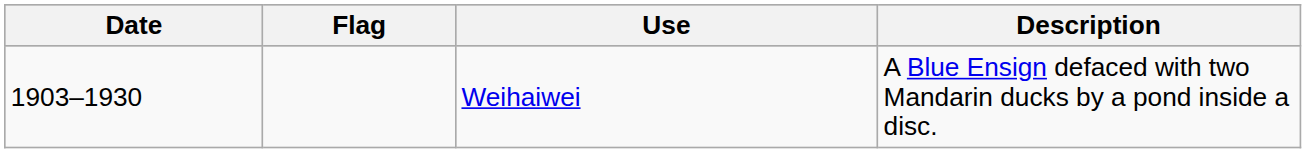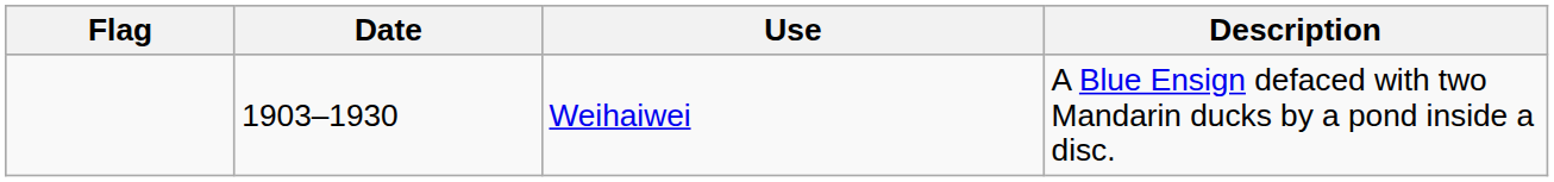 <table class="wikitable">
 <tr style="background:#efefef;">
+<th style="width:110px;">Flag</th>
 <th style="width:150px;">Date</th>
-<th style="width:110px;">Flag</th>
 <th style="width:250px;">Use</th>
 <th style="width:250px;">Description</th>
 </tr>
 <tr>
+<td></td>
 <td>1903–1930</td>
-<td></td>
 <td><a href='#'>Weihaiwei</a></td>
 <td>A <a href='#'>Blue Ensign</a> defaced with two Mandarin ducks by a pond inside a disc.</td>
 </tr>
 </table>
